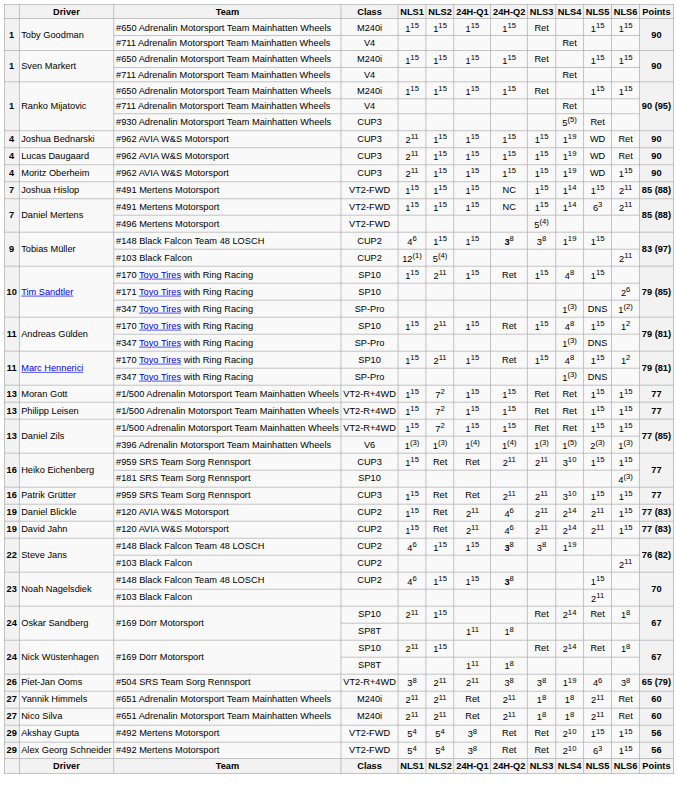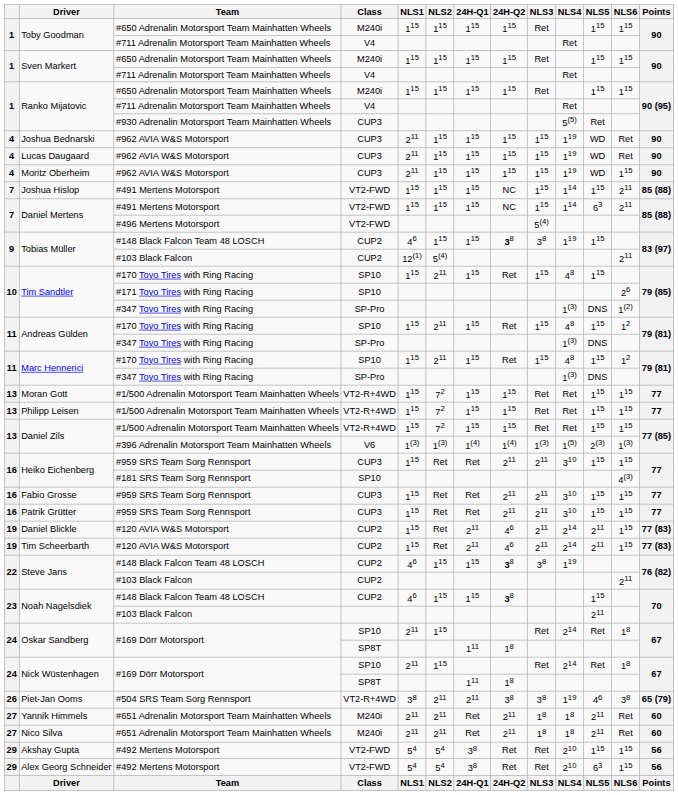 <table class="wikitable" style="font-size:85%; text-align:center;">
 <tr>
 <th></th>
 <th>Driver</th>
 <th>Team</th>
 <th>Class</th>
 <th>NLS1</th>
 <th>NLS2</th>
 <th>24H-Q1</th>
 <th>24H-Q2</th>
 <th>NLS3</th>
 <th>NLS4</th>
 <th>NLS5</th>
 <th>NLS6</th>
 <th>Points</th>
 </tr>
 <tr>
 <th rowspan=2>1</th>
 <td rowspan=2 align="left"> Toby Goodman</td>
 <td align="left"> #650 Adrenalin Motorsport Team Mainhatten Wheels</td>
 <td>M240i</td>
 <td> 1<sup>15</sup></td>
 <td> 1<sup>15</sup></td>
 <td> 1<sup>15</sup></td>
 <td> 1<sup>15</sup></td>
 <td> Ret</td>
 <td></td>
 <td> 1<sup>15</sup></td>
 <td> 1<sup>15</sup></td>
 <th rowspan=2>90</th>
 </tr>
 <tr>
 <td align="left"> #711 Adrenalin Motorsport Team Mainhatten Wheels</td>
 <td>V4</td>
 <td></td>
 <td></td>
 <td></td>
 <td></td>
 <td></td>
 <td> Ret</td>
 <td></td>
 <td></td>
 </tr>
 <tr>
 <th rowspan=2>1</th>
 <td rowspan=2 align="left"> Sven Markert</td>
 <td align="left"> #650 Adrenalin Motorsport Team Mainhatten Wheels</td>
 <td>M240i</td>
 <td> 1<sup>15</sup></td>
 <td> 1<sup>15</sup></td>
 <td> 1<sup>15</sup></td>
 <td> 1<sup>15</sup></td>
 <td> Ret</td>
 <td></td>
 <td> 1<sup>15</sup></td>
 <td> 1<sup>15</sup></td>
 <th rowspan=2>90</th>
 </tr>
 <tr>
 <td align="left"> #711 Adrenalin Motorsport Team Mainhatten Wheels</td>
 <td>V4</td>
 <td></td>
 <td></td>
 <td></td>
 <td></td>
 <td></td>
 <td> Ret</td>
 <td></td>
 <td></td>
 </tr>
 <tr>
 <th rowspan=3>1</th>
 <td rowspan=3 align="left"> Ranko Mijatovic</td>
 <td align="left"> #650 Adrenalin Motorsport Team Mainhatten Wheels</td>
 <td>M240i</td>
 <td> 1<sup>15</sup></td>
 <td> 1<sup>15</sup></td>
 <td> 1<sup>15</sup></td>
 <td> 1<sup>15</sup></td>
 <td> Ret</td>
 <td></td>
 <td> 1<sup>15</sup></td>
 <td> 1<sup>15</sup></td>
 <th rowspan=3>90 (95)</th>
 </tr>
 <tr>
 <td align="left"> #711 Adrenalin Motorsport Team Mainhatten Wheels</td>
 <td>V4</td>
 <td></td>
 <td></td>
 <td></td>
 <td></td>
 <td></td>
 <td> Ret</td>
 <td></td>
 <td></td>
 </tr>
 <tr>
 <td align="left"> #930 Adrenalin Motorsport Team Mainhatten Wheels</td>
 <td>CUP3</td>
 <td></td>
 <td></td>
 <td></td>
 <td></td>
 <td></td>
 <td> 5<sup>(5)</sup></td>
 <td> Ret</td>
 <td></td>
 </tr>
 <tr>
 <th>4</th>
 <td align="left"> Joshua Bednarski</td>
 <td align="left"> #962 AVIA W&S Motorsport</td>
 <td>CUP3</td>
 <td> 2<sup>11</sup></td>
 <td> 1<sup>15</sup></td>
 <td> 1<sup>15</sup></td>
 <td> 1<sup>15</sup></td>
 <td> 1<sup>15</sup></td>
 <td> 1<sup>19</sup></td>
 <td> WD</td>
 <td> Ret</td>
 <th>90</th>
 </tr>
 <tr>
 <th>4</th>
 <td align="left"> Lucas Daugaard</td>
 <td align="left"> #962 AVIA W&S Motorsport</td>
 <td>CUP3</td>
 <td> 2<sup>11</sup></td>
 <td> 1<sup>15</sup></td>
 <td> 1<sup>15</sup></td>
 <td> 1<sup>15</sup></td>
 <td> 1<sup>15</sup></td>
 <td> 1<sup>19</sup></td>
 <td> WD</td>
 <td> Ret</td>
 <th>90</th>
 </tr>
 <tr>
 <th>4</th>
 <td align="left"> Moritz Oberheim</td>
 <td align="left"> #962 AVIA W&S Motorsport</td>
 <td>CUP3</td>
 <td> 2<sup>11</sup></td>
 <td> 1<sup>15</sup></td>
 <td> 1<sup>15</sup></td>
 <td> 1<sup>15</sup></td>
 <td> 1<sup>15</sup></td>
 <td> 1<sup>19</sup></td>
 <td> WD</td>
 <td> 1<sup>15</sup></td>
 <th>90</th>
 </tr>
 <tr>
 <th>7</th>
 <td align="left"> Joshua Hislop</td>
 <td align="left"> #491 Mertens Motorsport</td>
 <td>VT2-FWD</td>
 <td> 1<sup>15</sup></td>
 <td> 1<sup>15</sup></td>
 <td> 1<sup>15</sup></td>
 <td> NC</td>
 <td> 1<sup>15</sup></td>
 <td> 1<sup>14</sup></td>
 <td> 1<sup>15</sup></td>
 <td> 2<sup>11</sup></td>
 <th>85 (88)</th>
 </tr>
 <tr>
 <th rowspan=2>7</th>
 <td rowspan=2 align="left"> Daniel Mertens</td>
 <td align="left"> #491 Mertens Motorsport</td>
 <td>VT2-FWD</td>
 <td> 1<sup>15</sup></td>
 <td> 1<sup>15</sup></td>
 <td> 1<sup>15</sup></td>
 <td> NC</td>
 <td> 1<sup>15</sup></td>
 <td> 1<sup>14</sup></td>
 <td> 6<sup>3</sup></td>
 <td> 2<sup>11</sup></td>
 <th rowspan=2>85 (88)</th>
 </tr>
 <tr>
 <td align="left"> #496 Mertens Motorsport</td>
 <td>VT2-FWD</td>
 <td></td>
 <td></td>
 <td></td>
 <td></td>
 <td> 5<sup>(4)</sup></td>
 <td></td>
 <td></td>
 <td></td>
 </tr>
 <tr>
 <th rowspan=2>9</th>
 <td rowspan=2 align="left"> Tobias Müller</td>
 <td align="left"> #148 Black Falcon Team 48 LOSCH</td>
 <td>CUP2</td>
 <td> 4<sup>6</sup></td>
 <td> 1<sup>15</sup></td>
 <td> 1<sup>15</sup></td>
 <td> <strong>3</strong><sup>8</sup></td>
 <td> 3<sup>8</sup></td>
 <td> 1<sup>19</sup></td>
 <td> 1<sup>15</sup></td>
 <td></td>
 <th rowspan=2>83 (97)</th>
 </tr>
 <tr>
 <td align="left"> #103 Black Falcon</td>
 <td>CUP2</td>
 <td> 12<sup>(1)</sup></td>
 <td> 5<sup>(4)</sup></td>
 <td></td>
 <td></td>
 <td></td>
 <td></td>
 <td></td>
 <td> 2<sup>11</sup></td>
 </tr>
 <tr>
 <th rowspan=3>10</th>
 <td rowspan=3 align="left"> <a href='#'>Tim Sandtler</a></td>
 <td align="left"> #170 <a href='#'>Toyo Tires</a> with Ring Racing</td>
 <td>SP10</td>
 <td> 1<sup>15</sup></td>
 <td> 2<sup>11</sup></td>
 <td> 1<sup>15</sup></td>
 <td> Ret</td>
 <td> 1<sup>15</sup></td>
 <td> 4<sup>8</sup></td>
 <td> 1<sup>15</sup></td>
 <td></td>
 <th rowspan=3>79 (85)</th>
 </tr>
 <tr>
 <td align="left"> #171 <a href='#'>Toyo Tires</a> with Ring Racing</td>
 <td>SP10</td>
 <td></td>
 <td></td>
 <td></td>
 <td></td>
 <td></td>
 <td></td>
 <td></td>
 <td> 2<sup>6</sup></td>
 </tr>
 <tr>
 <td align="left"> #347 <a href='#'>Toyo Tires</a> with Ring Racing</td>
 <td>SP-Pro</td>
 <td></td>
 <td></td>
 <td></td>
 <td></td>
 <td></td>
 <td> 1<sup>(3)</sup></td>
 <td> DNS</td>
 <td> 1<sup>(2)</sup></td>
 </tr>
 <tr>
 <th rowspan=2>11</th>
 <td rowspan=2 align="left"> Andreas Gülden</td>
 <td align="left"> #170 <a href='#'>Toyo Tires</a> with Ring Racing</td>
 <td>SP10</td>
 <td> 1<sup>15</sup></td>
 <td> 2<sup>11</sup></td>
 <td> 1<sup>15</sup></td>
 <td> Ret</td>
 <td> 1<sup>15</sup></td>
 <td> 4<sup>8</sup></td>
 <td> 1<sup>15</sup></td>
 <td> 1<sup>2</sup></td>
 <th rowspan=2>79 (81)</th>
 </tr>
 <tr>
 <td align="left"> #347 <a href='#'>Toyo Tires</a> with Ring Racing</td>
 <td>SP-Pro</td>
 <td></td>
 <td></td>
 <td></td>
 <td></td>
 <td></td>
 <td> 1<sup>(3)</sup></td>
 <td> DNS</td>
 <td></td>
 </tr>
 <tr>
 <th rowspan=2>11</th>
 <td rowspan=2 align="left"> <a href='#'>Marc Hennerici</a></td>
 <td align="left"> #170 <a href='#'>Toyo Tires</a> with Ring Racing</td>
 <td>SP10</td>
 <td> 1<sup>15</sup></td>
 <td> 2<sup>11</sup></td>
 <td> 1<sup>15</sup></td>
 <td> Ret</td>
 <td> 1<sup>15</sup></td>
 <td> 4<sup>8</sup></td>
 <td> 1<sup>15</sup></td>
 <td> 1<sup>2</sup></td>
 <th rowspan=2>79 (81)</th>
 </tr>
 <tr>
 <td align="left"> #347 <a href='#'>Toyo Tires</a> with Ring Racing</td>
 <td>SP-Pro</td>
 <td></td>
 <td></td>
 <td></td>
 <td></td>
 <td></td>
 <td> 1<sup>(3)</sup></td>
 <td> DNS</td>
 <td></td>
 </tr>
 <tr>
 <th>13</th>
 <td align="left"> Moran Gott</td>
 <td align="left"> #1/500 Adrenalin Motorsport Team Mainhatten Wheels</td>
 <td>VT2-R+4WD</td>
 <td> 1<sup>15</sup></td>
 <td> 7<sup>2</sup></td>
 <td> 1<sup>15</sup></td>
 <td> 1<sup>15</sup></td>
 <td> Ret</td>
 <td> Ret</td>
 <td> 1<sup>15</sup></td>
 <td> 1<sup>15</sup></td>
 <th>77</th>
 </tr>
 <tr>
 <th>13</th>
 <td align="left"> Philipp Leisen</td>
 <td align="left"> #1/500 Adrenalin Motorsport Team Mainhatten Wheels</td>
 <td>VT2-R+4WD</td>
 <td> 1<sup>15</sup></td>
 <td> 7<sup>2</sup></td>
 <td> 1<sup>15</sup></td>
 <td> 1<sup>15</sup></td>
 <td> Ret</td>
 <td> Ret</td>
 <td> 1<sup>15</sup></td>
 <td> 1<sup>15</sup></td>
 <th>77</th>
 </tr>
 <tr>
 <th rowspan=2>13</th>
 <td rowspan=2 align="left"> Daniel Zils</td>
 <td align="left"> #1/500 Adrenalin Motorsport Team Mainhatten Wheels</td>
 <td>VT2-R+4WD</td>
 <td> 1<sup>15</sup></td>
 <td> 7<sup>2</sup></td>
 <td> 1<sup>15</sup></td>
 <td> 1<sup>15</sup></td>
 <td> Ret</td>
 <td> Ret</td>
 <td> 1<sup>15</sup></td>
 <td> 1<sup>15</sup></td>
 <th rowspan=2>77 (85)</th>
 </tr>
 <tr>
 <td align="left"> #396 Adrenalin Motorsport Team Mainhatten Wheels</td>
 <td>V6</td>
 <td> 1<sup>(3)</sup></td>
 <td> 1<sup>(3)</sup></td>
 <td> 1<sup>(4)</sup></td>
 <td> 1<sup>(4)</sup></td>
 <td> 1<sup>(3)</sup></td>
 <td> 1<sup>(5)</sup></td>
 <td> 2<sup>(3)</sup></td>
 <td> 1<sup>(3)</sup></td>
 </tr>
 <tr>
 <th rowspan=2>16</th>
 <td rowspan=2 align="left"> Heiko Eichenberg</td>
 <td align="left"> #959 SRS Team Sorg Rennsport</td>
 <td>CUP3</td>
 <td> 1<sup>15</sup></td>
 <td> Ret</td>
 <td> Ret</td>
 <td> 2<sup>11</sup></td>
 <td> 2<sup>11</sup></td>
 <td> 3<sup>10</sup></td>
 <td> 1<sup>15</sup></td>
 <td> 1<sup>15</sup></td>
 <th rowspan=2>77</th>
 </tr>
 <tr>
 <td align="left"> #181 SRS Team Sorg Rennsport</td>
 <td>SP10</td>
 <td></td>
 <td></td>
 <td></td>
 <td></td>
 <td></td>
 <td></td>
 <td></td>
 <td> 4<sup>(3)</sup></td>
 </tr>
 <tr>
 <th>16</th>
+<td align="left"> Fabio Grosse</td>
+<td align="left"> #959 SRS Team Sorg Rennsport</td>
+<td>CUP3</td>
+<td> 1<sup>15</sup></td>
+<td> Ret</td>
+<td> Ret</td>
+<td> 2<sup>11</sup></td>
+<td> 2<sup>11</sup></td>
+<td> 3<sup>10</sup></td>
+<td> 1<sup>15</sup></td>
+<td> 1<sup>15</sup></td>
+<th>77</th>
+</tr>
+<tr>
+<th>16</th>
 <td align="left"> Patrik Grütter</td>
 <td align="left"> #959 SRS Team Sorg Rennsport</td>
 <td>CUP3</td>
 <td> 1<sup>15</sup></td>
 <td> Ret</td>
 <td> Ret</td>
 <td> 2<sup>11</sup></td>
 <td> 2<sup>11</sup></td>
 <td> 3<sup>10</sup></td>
 <td> 1<sup>15</sup></td>
 <td> 1<sup>15</sup></td>
 <th>77</th>
 </tr>
 <tr>
 <th>19</th>
 <td align="left"> Daniel Blickle</td>
 <td align="left"> #120 AVIA W&S Motorsport</td>
 <td>CUP2</td>
 <td> 1<sup>15</sup></td>
 <td> Ret</td>
 <td> 2<sup>11</sup></td>
 <td> 4<sup>6</sup></td>
 <td> 2<sup>11</sup></td>
 <td> 2<sup>14</sup></td>
 <td> 2<sup>11</sup></td>
 <td> 1<sup>15</sup></td>
 <th>77 (83)</th>
 </tr>
 <tr>
 <th>19</th>
-<td align="left"> David Jahn</td>
+<td align="left"> Tim Scheerbarth</td>
 <td align="left"> #120 AVIA W&S Motorsport</td>
 <td>CUP2</td>
 <td> 1<sup>15</sup></td>
 <td> Ret</td>
 <td> 2<sup>11</sup></td>
 <td> 4<sup>6</sup></td>
 <td> 2<sup>11</sup></td>
 <td> 2<sup>14</sup></td>
 <td> 2<sup>11</sup></td>
 <td> 1<sup>15</sup></td>
 <th>77 (83)</th>
 </tr>
 <tr>
 <th rowspan=2>22</th>
 <td rowspan=2 align="left"> Steve Jans</td>
 <td align="left"> #148 Black Falcon Team 48 LOSCH</td>
 <td>CUP2</td>
 <td> 4<sup>6</sup></td>
 <td> 1<sup>15</sup></td>
 <td> 1<sup>15</sup></td>
 <td> <strong>3</strong><sup>8</sup></td>
 <td> 3<sup>8</sup></td>
 <td> 1<sup>19</sup></td>
 <td></td>
 <td></td>
 <th rowspan=2>76 (82)</th>
 </tr>
 <tr>
 <td align="left"> #103 Black Falcon</td>
 <td>CUP2</td>
 <td></td>
 <td></td>
 <td></td>
 <td></td>
 <td></td>
 <td></td>
 <td></td>
 <td> 2<sup>11</sup></td>
 </tr>
 <tr>
 <th rowspan=2>23</th>
 <td rowspan=2 align="left"> Noah Nagelsdiek</td>
 <td align="left"> #148 Black Falcon Team 48 LOSCH</td>
 <td>CUP2</td>
 <td> 4<sup>6</sup></td>
 <td> 1<sup>15</sup></td>
 <td> 1<sup>15</sup></td>
 <td> <strong>3</strong><sup>8</sup></td>
 <td></td>
 <td></td>
 <td> 1<sup>15</sup></td>
 <td></td>
 <th rowspan=2>70</th>
 </tr>
 <tr>
 <td align="left"> #103 Black Falcon</td>
 <td></td>
 <td></td>
 <td></td>
 <td></td>
 <td></td>
 <td></td>
 <td></td>
 <td> 2<sup>11</sup></td>
 </tr>
 <tr>
 <th rowspan=2>24</th>
 <td rowspan=2 align="left"> Oskar Sandberg</td>
 <td rowspan=2 align="left"> #169 Dörr Motorsport</td>
 <td>SP10</td>
 <td> 2<sup>11</sup></td>
 <td> 1<sup>15</sup></td>
 <td></td>
 <td></td>
 <td> Ret</td>
 <td> 2<sup>14</sup></td>
 <td> Ret</td>
 <td> 1<sup>8</sup></td>
 <th rowspan=2>67</th>
 </tr>
 <tr>
 <td>SP8T</td>
 <td></td>
 <td></td>
 <td> 1<sup>11</sup></td>
 <td> 1<sup>8</sup></td>
 <td></td>
 <td></td>
 <td></td>
 <td></td>
 </tr>
 <tr>
 <th rowspan=2>24</th>
 <td rowspan=2 align="left"> Nick Wüstenhagen</td>
 <td rowspan=2 align="left"> #169 Dörr Motorsport</td>
 <td>SP10</td>
 <td> 2<sup>11</sup></td>
 <td> 1<sup>15</sup></td>
 <td></td>
 <td></td>
 <td> Ret</td>
 <td> 2<sup>14</sup></td>
 <td> Ret</td>
 <td> 1<sup>8</sup></td>
 <th rowspan=2>67</th>
 </tr>
 <tr>
 <td>SP8T</td>
 <td></td>
 <td></td>
 <td> 1<sup>11</sup></td>
 <td> 1<sup>8</sup></td>
 <td></td>
 <td></td>
 <td></td>
 <td></td>
 </tr>
 <tr>
 <th>26</th>
 <td align="left"> Piet-Jan Ooms</td>
 <td align="left"> #504 SRS Team Sorg Rennsport</td>
 <td>VT2-R+4WD</td>
 <td> 3<sup>8</sup></td>
 <td> 2<sup>11</sup></td>
 <td> 2<sup>11</sup></td>
 <td> 3<sup>8</sup></td>
 <td> 3<sup>8</sup></td>
 <td> 1<sup>19</sup></td>
 <td> 4<sup>6</sup></td>
 <td> 3<sup>8</sup></td>
 <th>65 (79)</th>
 </tr>
 <tr>
 <th>27</th>
 <td align="left"> Yannik Himmels</td>
 <td align="left"> #651 Adrenalin Motorsport Team Mainhatten Wheels</td>
 <td>M240i</td>
 <td> 2<sup>11</sup></td>
 <td> 2<sup>11</sup></td>
 <td> Ret</td>
 <td> 2<sup>11</sup></td>
 <td> 1<sup>8</sup></td>
 <td> 1<sup>8</sup></td>
 <td> 2<sup>11</sup></td>
 <td> Ret</td>
 <th>60</th>
 </tr>
 <tr>
 <th>27</th>
 <td align="left"> Nico Silva</td>
 <td align="left"> #651 Adrenalin Motorsport Team Mainhatten Wheels</td>
 <td>M240i</td>
 <td> 2<sup>11</sup></td>
 <td> 2<sup>11</sup></td>
 <td> Ret</td>
 <td> 2<sup>11</sup></td>
 <td> 1<sup>8</sup></td>
 <td> 1<sup>8</sup></td>
 <td> 2<sup>11</sup></td>
 <td> Ret</td>
 <th>60</th>
 </tr>
 <tr>
 <th>29</th>
 <td align="left"> Akshay Gupta</td>
 <td align="left"> #492 Mertens Motorsport</td>
 <td>VT2-FWD</td>
 <td> 5<sup>4</sup></td>
 <td> 5<sup>4</sup></td>
 <td> 3<sup>8</sup></td>
 <td> Ret</td>
 <td> Ret</td>
 <td> 2<sup>10</sup></td>
 <td> 1<sup>15</sup></td>
 <td> 1<sup>15</sup></td>
 <th>56</th>
 </tr>
 <tr>
 <th>29</th>
 <td align="left"> Alex Georg Schneider</td>
 <td align="left"> #492 Mertens Motorsport</td>
 <td>VT2-FWD</td>
 <td> 5<sup>4</sup></td>
 <td> 5<sup>4</sup></td>
 <td> 3<sup>8</sup></td>
 <td> Ret</td>
 <td> Ret</td>
 <td> 2<sup>10</sup></td>
 <td> 6<sup>3</sup></td>
 <td> 1<sup>15</sup></td>
 <th>56</th>
 </tr>
 <tr>
 <th></th>
 <th>Driver</th>
 <th>Team</th>
 <th>Class</th>
 <th>NLS1</th>
 <th>NLS2</th>
 <th>24H-Q1</th>
 <th>24H-Q2</th>
 <th>NLS3</th>
 <th>NLS4</th>
 <th>NLS5</th>
 <th>NLS6</th>
 <th>Points</th>
 </tr>
 </table>
